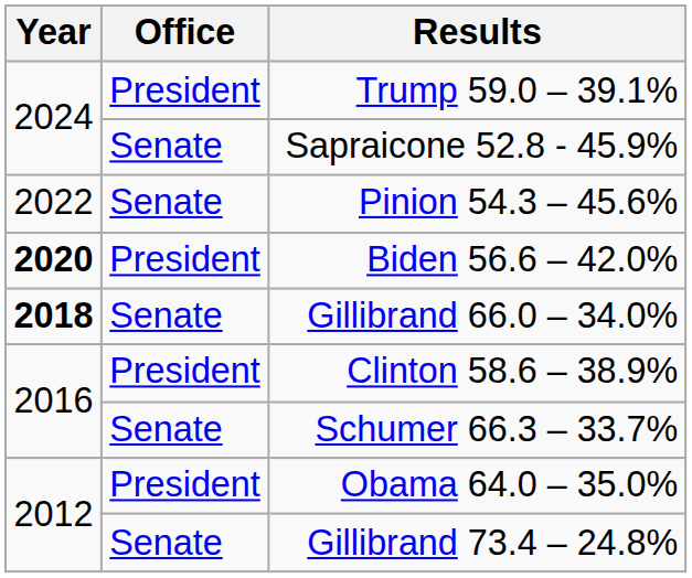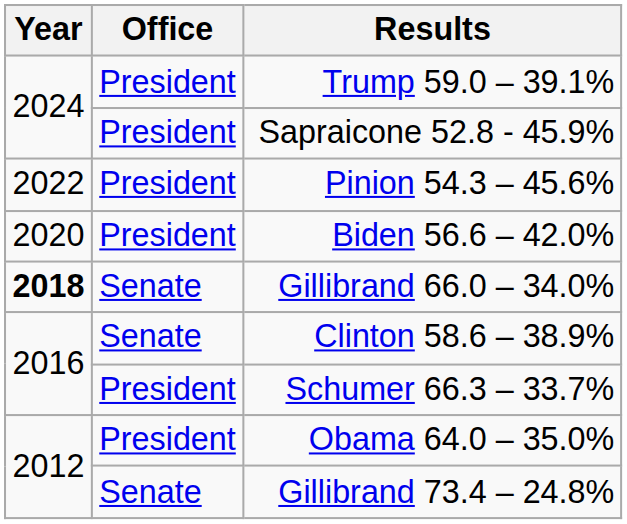 <table class=wikitable>
 <tr>
 <th width="30">Year</th>
 <th width="60">Office</th>
 <th width="180">Results</th>
 </tr>
 <tr>
 <td rowspan="2">2024</td>
 <td><a href='#'>President</a></td>
 <td align="right" ><a href='#'>Trump</a> 59.0 – 39.1%</td>
 </tr>
 <tr>
-<td><a href='#'>Senate</a></td>
+<td><a href='#'>President</a></td>
 <td align="right" >Sapraicone 52.8 - 45.9%</td>
 </tr>
 <tr>
 <td>2022</td>
-<td><a href='#'>Senate</a></td>
+<td><a href='#'>President</a></td>
 <td align="right" ><a href='#'>Pinion</a> 54.3 – 45.6%</td>
 </tr>
 <tr>
-<td><strong>2020</strong></td>
+<td>2020</td>
 <td><a href='#'>President</a></td>
 <td align="right" ><a href='#'>Biden</a> 56.6 – 42.0%</td>
 </tr>
 <tr>
 <td><strong>2018</strong></td>
 <td><a href='#'>Senate</a></td>
 <td align="right" ><a href='#'>Gillibrand</a> 66.0 – 34.0%</td>
 </tr>
 <tr>
 <td rowspan="2">2016</td>
-<td><a href='#'>President</a></td>
+<td><a href='#'>Senate</a></td>
 <td align="right" ><a href='#'>Clinton</a> 58.6 – 38.9%</td>
 </tr>
 <tr>
-<td><a href='#'>Senate</a></td>
+<td><a href='#'>President</a></td>
 <td align="right" ><a href='#'>Schumer</a> 66.3 – 33.7%</td>
 </tr>
 <tr>
 <td rowspan="2">2012</td>
 <td><a href='#'>President</a></td>
 <td align="right" ><a href='#'>Obama</a> 64.0 – 35.0%</td>
 </tr>
 <tr>
 <td><a href='#'>Senate</a></td>
 <td align="right" ><a href='#'>Gillibrand</a> 73.4 – 24.8%</td>
 </tr>
 </table>
